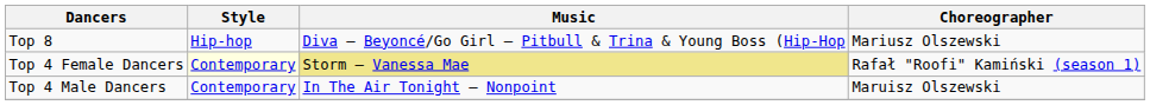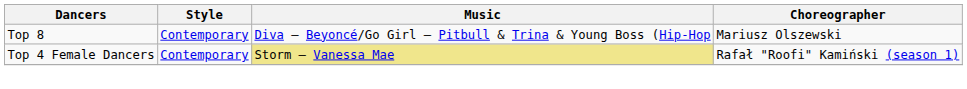 <table class="wikitable">
 <tr>
 <th>Dancers</th>
 <th>Style</th>
 <th>Music</th>
 <th>Choreographer</th>
 </tr>
 <tr>
 <td>Top 8</td>
-<td><a href='#'>Hip-hop</a></td>
+<td><a href='#'>Contemporary</a></td>
 <td><a href='#'>Diva</a> — <a href='#'>Beyoncé</a>/Go Girl – <a href='#'>Pitbull</a> & <a href='#'>Trina</a> & Young Boss  (<a href='#'>Hip-Hop</a></td>
 <td>Mariusz Olszewski</td>
 </tr>
 <tr>
 <td>Top 4 Female Dancers</td>
-<td style="background: lightyellow;"><a href='#'>Contemporary</a></td>
+<td><a href='#'>Contemporary</a></td>
 <td style="background: khaki;">Storm – <a href='#'>Vanessa Mae</a></td>
 <td>Rafał "Roofi" Kamiński <a href='#'>(season 1)</a></td>
 </tr>
 <tr>
-<td>Top 4 Male Dancers</td>
-<td><a href='#'>Contemporary</a></td>
-<td><a href='#'>In The Air Tonight</a> – <a href='#'>Nonpoint</a></td>
-<td>Maruisz Olszewski</td>
-</tr>
-<tr>
 </tr>
 </table>
